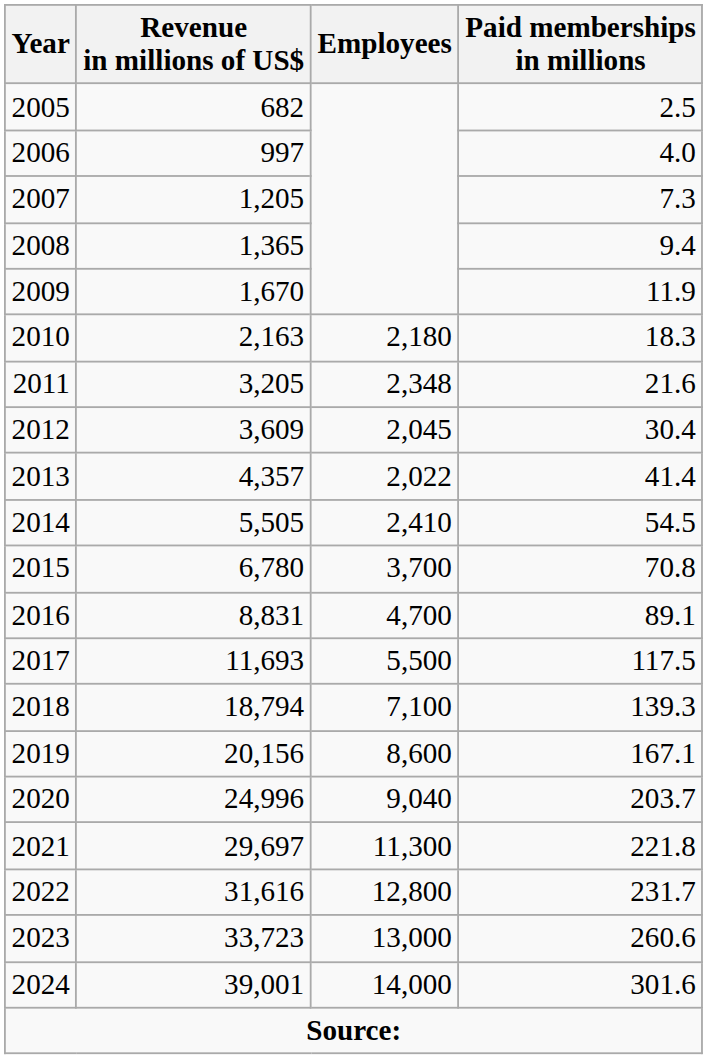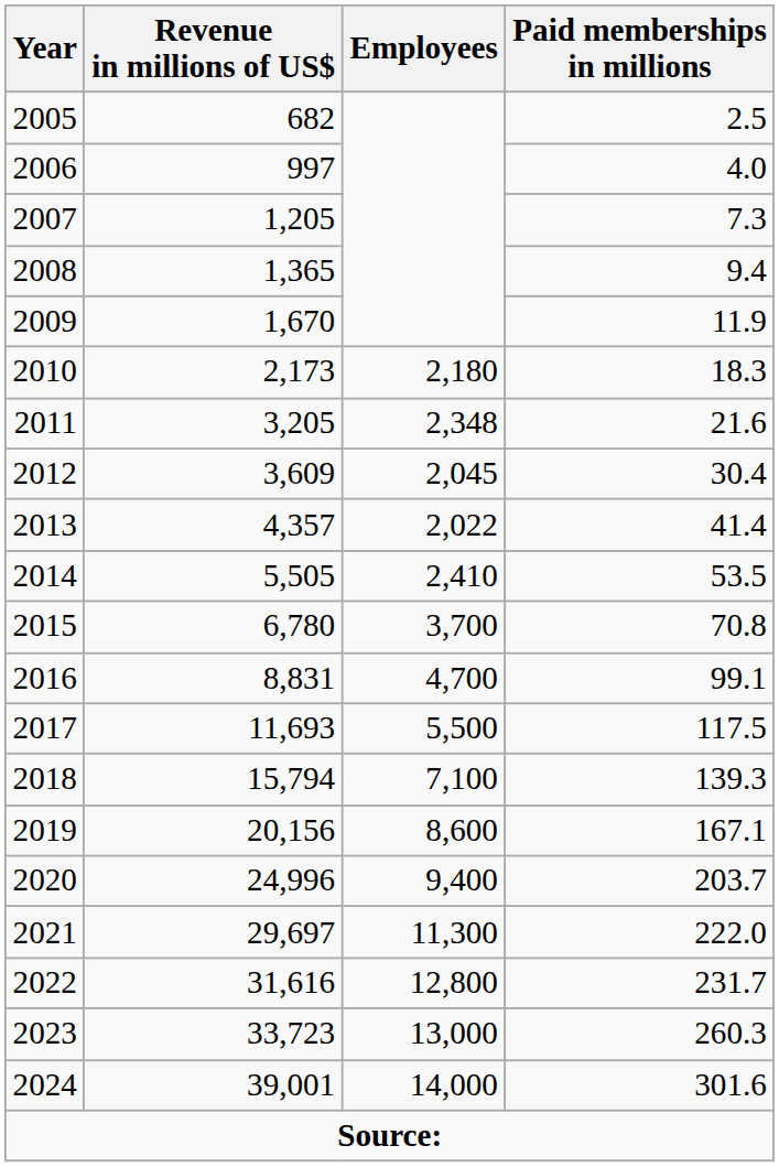 <table class="wikitable sortable float-left" style="text-align:right;">
 <tr>
 <th>Year</th>
 <th>Revenue<br>in millions of US$</th>
 <th>Employees</th>
 <th>Paid memberships<br>in millions</th>
 </tr>
 <tr>
 <td>2005</td>
 <td>682</td>
 <td rowspan="5"></td>
 <td>2.5</td>
 </tr>
 <tr>
 <td>2006</td>
 <td>997</td>
 <td>4.0</td>
 </tr>
 <tr>
 <td>2007</td>
 <td>1,205</td>
 <td>7.3</td>
 </tr>
 <tr>
 <td>2008</td>
 <td>1,365</td>
 <td>9.4</td>
 </tr>
 <tr>
 <td>2009</td>
 <td>1,670</td>
 <td>11.9</td>
 </tr>
 <tr>
 <td>2010</td>
-<td>2,163</td>
+<td>2,173</td>
 <td>2,180</td>
 <td>18.3</td>
 </tr>
 <tr>
 <td>2011</td>
 <td>3,205</td>
 <td>2,348</td>
 <td>21.6</td>
 </tr>
 <tr>
 <td>2012</td>
 <td>3,609</td>
 <td>2,045</td>
 <td>30.4</td>
 </tr>
 <tr>
 <td>2013</td>
 <td>4,357</td>
 <td>2,022</td>
 <td>41.4</td>
 </tr>
 <tr>
 <td>2014</td>
 <td>5,505</td>
 <td>2,410</td>
-<td>54.5</td>
+<td>53.5</td>
 </tr>
 <tr>
 <td>2015</td>
 <td>6,780</td>
 <td>3,700</td>
 <td>70.8</td>
 </tr>
 <tr>
 <td>2016</td>
 <td>8,831</td>
 <td>4,700</td>
-<td>89.1</td>
+<td>99.1</td>
 </tr>
 <tr>
 <td>2017</td>
 <td>11,693</td>
 <td>5,500</td>
 <td>117.5</td>
 </tr>
 <tr>
 <td>2018</td>
-<td>18,794</td>
+<td>15,794</td>
 <td>7,100</td>
 <td>139.3</td>
 </tr>
 <tr>
 <td>2019</td>
 <td>20,156</td>
 <td>8,600</td>
 <td>167.1</td>
 </tr>
 <tr>
 <td>2020</td>
 <td>24,996</td>
-<td>9,040</td>
+<td>9,400</td>
 <td>203.7</td>
 </tr>
 <tr>
 <td>2021</td>
 <td>29,697</td>
 <td>11,300</td>
-<td>221.8</td>
+<td>222.0</td>
 </tr>
 <tr>
 <td>2022</td>
 <td>31,616</td>
 <td>12,800</td>
 <td>231.7</td>
 </tr>
 <tr>
 <td>2023</td>
 <td>33,723</td>
 <td>13,000</td>
-<td>260.6</td>
+<td>260.3</td>
 </tr>
 <tr>
 <td>2024</td>
 <td>39,001</td>
 <td>14,000</td>
 <td>301.6</td>
 </tr>
 <tr>
 <td colspan="7" style="text-align: center;"><strong>Source:</strong></td>
 </tr>
 </table>
